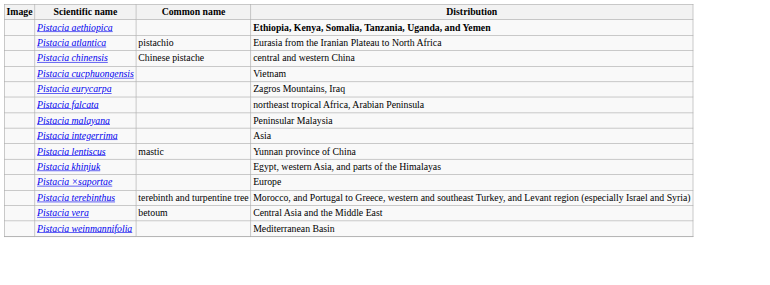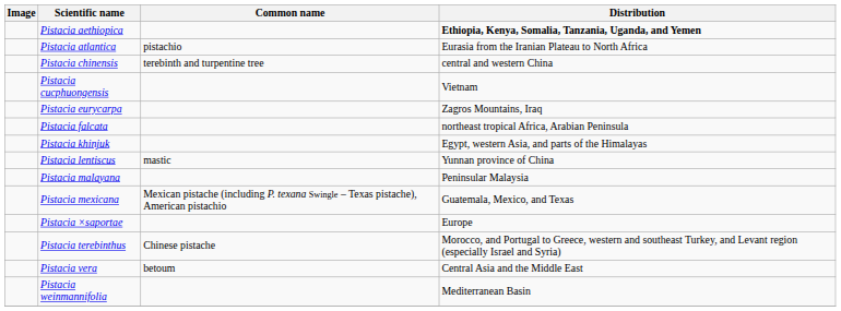 <table class="wikitable">
 <tr>
 <th>Image</th>
 <th>Scientific name</th>
 <th>Common name</th>
 <th>Distribution</th>
 </tr>
 <tr>
 <td></td>
 <td><em><a href='#'>Pistacia aethiopica</a></em> </td>
 <td></td>
 <td><strong>Ethiopia, Kenya, Somalia, Tanzania, Uganda, and Yemen</strong></td>
 </tr>
 <tr>
 <td></td>
 <td><em><a href='#'>Pistacia atlantica</a></em> </td>
 <td>pistachio</td>
 <td>Eurasia from the Iranian Plateau to North Africa</td>
 </tr>
 <tr>
 <td></td>
 <td><em><a href='#'>Pistacia chinensis</a></em> </td>
-<td>Chinese pistache</td>
+<td>terebinth and turpentine tree</td>
 <td>central and western China</td>
 </tr>
 <tr>
 <td></td>
 <td><em><a href='#'>Pistacia cucphuongensis</a></em> </td>
 <td></td>
 <td>Vietnam</td>
 </tr>
 <tr>
 <td></td>
 <td><em><a href='#'>Pistacia eurycarpa</a></em> </td>
 <td></td>
 <td>Zagros Mountains, Iraq</td>
 </tr>
 <tr>
 <td></td>
 <td><em><a href='#'>Pistacia falcata</a></em> </td>
 <td></td>
 <td>northeast tropical Africa, Arabian Peninsula</td>
 </tr>
 <tr>
 <td></td>
-<td><em><a href='#'>Pistacia malayana</a></em> </td>
+<td><em><a href='#'>Pistacia khinjuk</a></em> </td>
 <td></td>
-<td>Peninsular Malaysia</td>
-</tr>
-<tr>
-<td></td>
-<td><em><a href='#'>Pistacia integerrima</a></em> </td>
-<td></td>
-<td>Asia</td>
+<td>Egypt, western Asia, and parts of the Himalayas</td>
 </tr>
 <tr>
 <td></td>
 <td><em><a href='#'>Pistacia lentiscus</a></em> </td>
 <td>mastic</td>
 <td>Yunnan province of China</td>
 </tr>
 <tr>
 <td></td>
-<td><em><a href='#'>Pistacia khinjuk</a></em> </td>
+<td><em><a href='#'>Pistacia malayana</a></em> </td>
 <td></td>
-<td>Egypt, western Asia, and parts of the Himalayas</td>
+<td>Peninsular Malaysia</td>
+</tr>
+<tr>
+<td></td>
+<td><em><a href='#'>Pistacia mexicana</a></em> </td>
+<td>Mexican pistache (including <em>P. texana</em> <small>Swingle</small> – Texas pistache), American pistachio</td>
+<td>Guatemala, Mexico, and Texas</td>
 </tr>
 <tr>
 <td></td>
 <td><em><a href='#'>Pistacia ×saportae</a></em> </td>
 <td></td>
 <td>Europe</td>
 </tr>
 <tr>
 <td></td>
 <td><em><a href='#'>Pistacia terebinthus</a></em> </td>
-<td>terebinth and turpentine tree</td>
+<td>Chinese pistache</td>
 <td>Morocco, and Portugal to Greece, western and southeast Turkey, and Levant region (especially Israel and Syria)</td>
 </tr>
 <tr>
 <td></td>
 <td><em><a href='#'>Pistacia vera</a></em> </td>
 <td>betoum</td>
 <td>Central Asia and the Middle East</td>
 </tr>
 <tr>
 <td></td>
 <td><em><a href='#'>Pistacia weinmannifolia</a></em> </td>
 <td></td>
 <td>Mediterranean Basin</td>
 </tr>
 <tr>
 </tr>
 </table>
